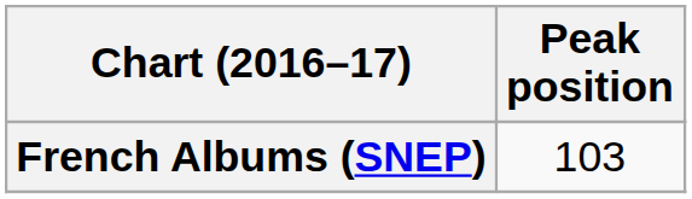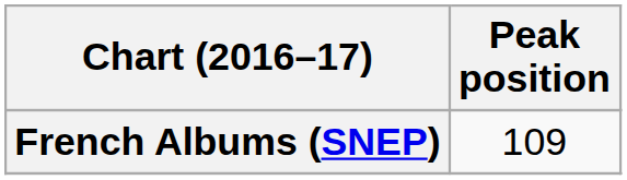 <table class="wikitable sortable plainrowheaders" style="text-align:center">
 <tr>
 <th scope="col">Chart (2016–17)</th>
 <th scope="col">Peak<br> position</th>
 </tr>
 <tr>
 </tr>
 <tr>
 </tr>
 <tr>
 </tr>
 <tr>
 <th scope="row">French Albums (<a href='#'>SNEP</a>)</th>
-<td>103</td>
+<td>109</td>
 </tr>
 <tr>
 </tr>
 <tr>
 </tr>
 </table>
